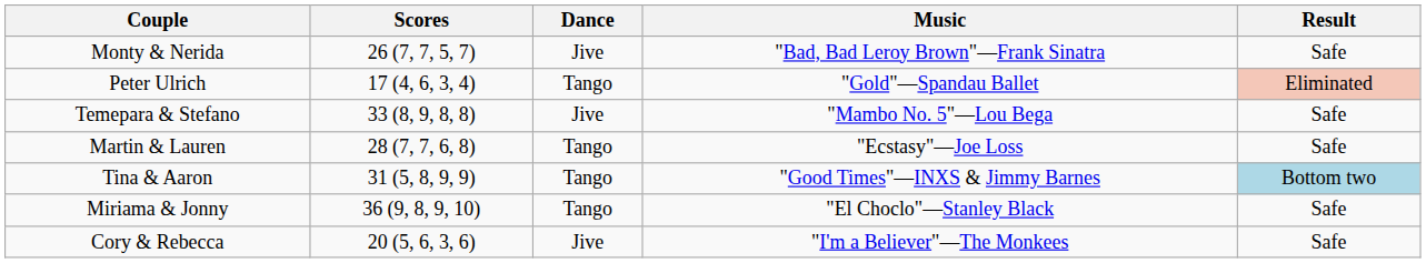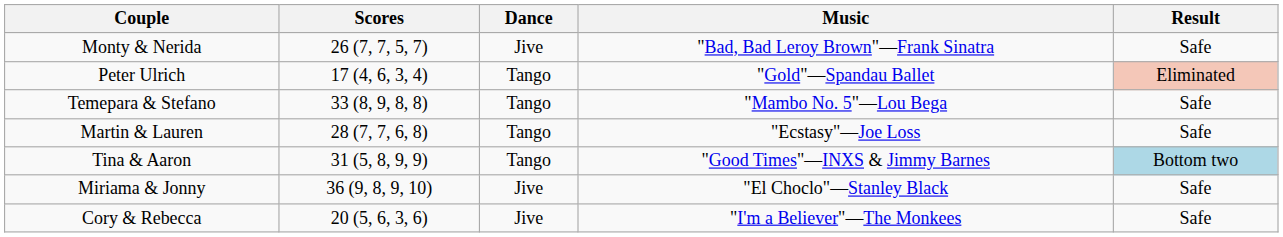 <table class="wikitable sortable" style="text-align:center; width: 90%">
 <tr>
 <th scope="col">Couple</th>
 <th scope="col">Scores</th>
 <th scope="col" class="unsortable">Dance</th>
 <th scope="col" class="unsortable">Music</th>
 <th scope="col" class="unsortable">Result</th>
 </tr>
 <tr>
 <td>Monty & Nerida</td>
 <td>26 (7, 7, 5, 7)</td>
 <td>Jive</td>
 <td>"<a href='#'>Bad, Bad Leroy Brown</a>"—<a href='#'>Frank Sinatra</a></td>
 <td>Safe</td>
 </tr>
 <tr>
 <td>Peter Ulrich</td>
 <td>17 (4, 6, 3, 4)</td>
 <td>Tango</td>
 <td>"<a href='#'>Gold</a>"—<a href='#'>Spandau Ballet</a></td>
 <td bgcolor=f4c7b8>Eliminated</td>
 </tr>
 <tr>
 <td>Temepara & Stefano</td>
 <td>33 (8, 9, 8, 8)</td>
-<td>Jive</td>
+<td>Tango</td>
 <td>"<a href='#'>Mambo No. 5</a>"—<a href='#'>Lou Bega</a></td>
 <td>Safe</td>
 </tr>
 <tr>
 <td>Martin & Lauren</td>
 <td>28 (7, 7, 6, 8)</td>
 <td>Tango</td>
 <td>"Ecstasy"—<a href='#'>Joe Loss</a></td>
 <td>Safe</td>
 </tr>
 <tr>
 <td>Tina & Aaron</td>
 <td>31 (5, 8, 9, 9)</td>
 <td>Tango</td>
 <td>"<a href='#'>Good Times</a>"—<a href='#'>INXS</a> & <a href='#'>Jimmy Barnes</a></td>
 <td bgcolor=lightblue>Bottom two</td>
 </tr>
 <tr>
 <td>Miriama & Jonny</td>
 <td>36 (9, 8, 9, 10)</td>
-<td>Tango</td>
+<td>Jive</td>
 <td>"El Choclo"—<a href='#'>Stanley Black</a></td>
 <td>Safe</td>
 </tr>
 <tr>
 <td>Cory & Rebecca</td>
 <td>20 (5, 6, 3, 6)</td>
 <td>Jive</td>
 <td>"<a href='#'>I'm a Believer</a>"—<a href='#'>The Monkees</a></td>
 <td>Safe</td>
 </tr>
 </table>
